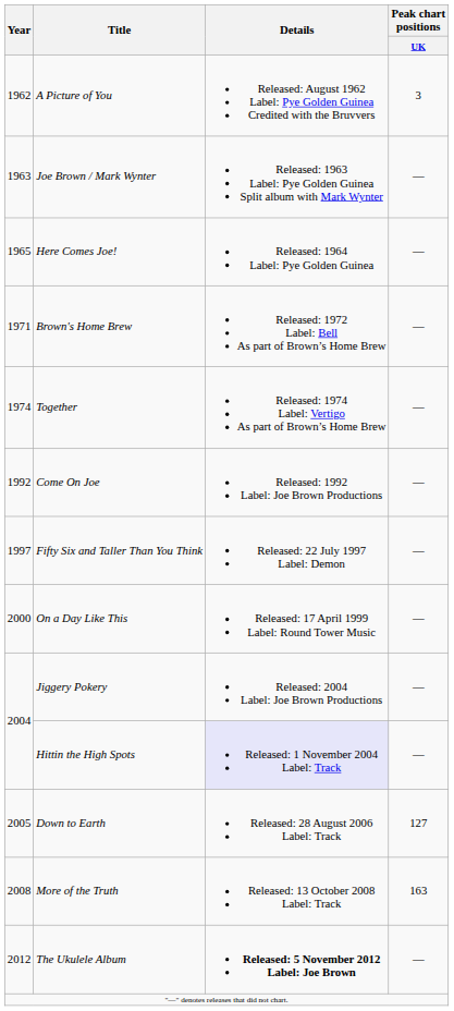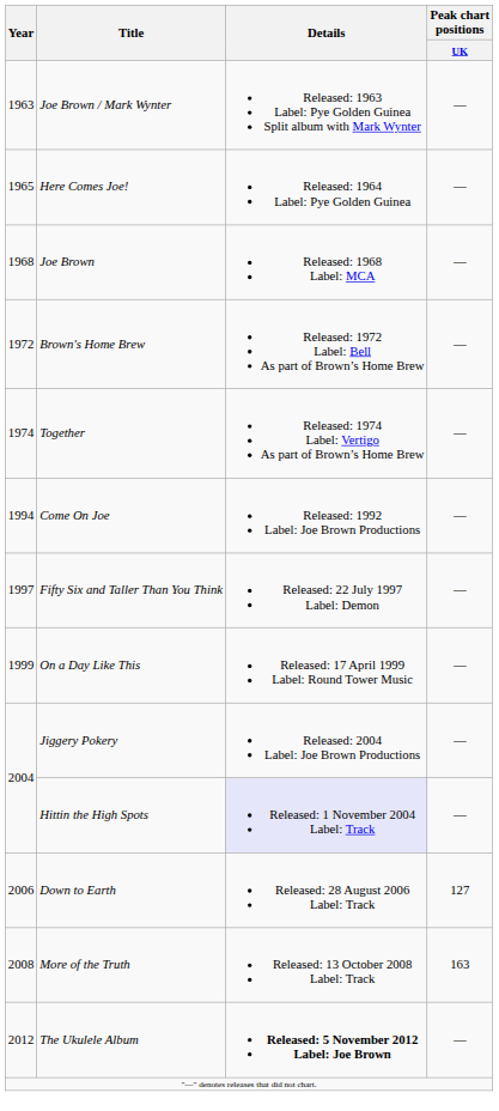 <table class="wikitable" style="text-align:center">
 <tr>
 <th rowspan="2">Year</th>
 <th rowspan="2">Title</th>
 <th rowspan="2">Details</th>
 <th>Peak chart<br>positions</th>
 </tr>
 <tr>
 <th><small><a href='#'>UK</a></small><br></th>
-</tr>
-<tr>
-<td>1962</td>
-<td align="left"><em>A Picture of You</em></td>
-<td><br><ul><li>Released: August 1962</li><li>Label: <a href='#'>Pye Golden Guinea</a></li><li>Credited with the Bruvvers</li></ul></td>
-<td>3</td>
 </tr>
 <tr>
 <td>1963</td>
 <td align="left"><em>Joe Brown / Mark Wynter</em></td>
 <td><br><ul><li>Released: 1963</li><li>Label: Pye Golden Guinea</li><li>Split album with <a href='#'>Mark Wynter</a></li></ul></td>
 <td>—</td>
 </tr>
 <tr>
 <td>1965</td>
 <td align="left"><em>Here Comes Joe!</em></td>
 <td><br><ul><li>Released: 1964</li><li>Label: Pye Golden Guinea</li></ul></td>
 <td>—</td>
 </tr>
 <tr>
-<td>1971</td>
+<td>1968</td>
+<td align="left"><em>Joe Brown</em></td>
+<td><br><ul><li>Released: 1968</li><li>Label: <a href='#'>MCA</a></li></ul></td>
+<td>—</td>
+</tr>
+<tr>
+<td>1972</td>
 <td align="left"><em>Brown's Home Brew</em></td>
 <td><br><ul><li>Released: 1972</li><li>Label: <a href='#'>Bell</a></li><li>As part of Brown’s Home Brew</li></ul></td>
 <td>—</td>
 </tr>
 <tr>
 <td>1974</td>
 <td align="left"><em>Together</em></td>
 <td><br><ul><li>Released: 1974</li><li>Label: <a href='#'>Vertigo</a></li><li>As part of Brown’s Home Brew</li></ul></td>
 <td>—</td>
 </tr>
 <tr>
-<td>1992</td>
+<td>1994</td>
 <td align="left"><em>Come On Joe</em></td>
 <td><br><ul><li>Released: 1992</li><li>Label: Joe Brown Productions</li></ul></td>
 <td>—</td>
 </tr>
 <tr>
 <td>1997</td>
 <td align="left"><em>Fifty Six and Taller Than You Think</em></td>
 <td><br><ul><li>Released: 22 July 1997</li><li>Label: Demon</li></ul></td>
 <td>—</td>
 </tr>
 <tr>
-<td>2000</td>
+<td>1999</td>
 <td align="left"><em>On a Day Like This</em></td>
 <td><br><ul><li>Released: 17 April 1999</li><li>Label: Round Tower Music</li></ul></td>
 <td>—</td>
 </tr>
 <tr>
 <td rowspan="2">2004</td>
 <td align="left"><em>Jiggery Pokery</em></td>
 <td><br><ul><li>Released: 2004</li><li>Label: Joe Brown Productions</li></ul></td>
 <td>—</td>
 </tr>
 <tr>
 <td align="left"><em>Hittin the High Spots</em></td>
 <td style="background: lavender;"><br><ul><li>Released: 1 November 2004</li><li>Label: <a href='#'>Track</a></li></ul></td>
 <td>—</td>
 </tr>
 <tr>
-<td>2005</td>
+<td>2006</td>
 <td align="left"><em>Down to Earth</em></td>
 <td><br><ul><li>Released: 28 August 2006</li><li>Label: Track</li></ul></td>
 <td>127</td>
 </tr>
 <tr>
 <td>2008</td>
 <td align="left"><em>More of the Truth</em></td>
 <td><br><ul><li>Released: 13 October 2008</li><li>Label: Track</li></ul></td>
 <td>163</td>
 </tr>
 <tr>
 <td>2012</td>
 <td align="left"><em>The Ukulele Album</em></td>
 <td><strong><br><ul><li>Released: 5 November 2012</li><li>Label: Joe Brown</li></ul></strong></td>
 <td>—</td>
 </tr>
 <tr>
 <td colspan="4" style="font-size:8pt">"—" denotes releases that did not chart.</td>
 </tr>
 </table>
